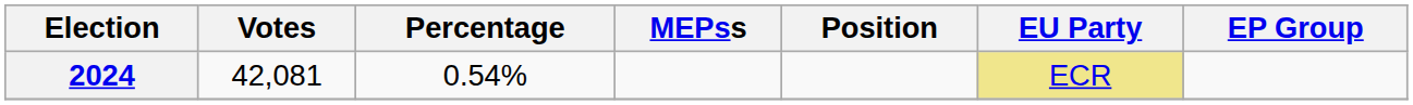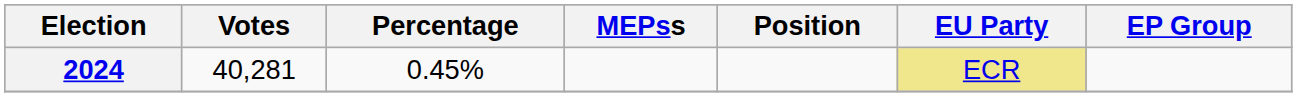 <table class=wikitable style="text-align: right;" width=60%>
 <tr>
 <th>Election</th>
 <th>Votes</th>
 <th>Percentage</th>
 <th><a href='#'>MEPs</a>s</th>
 <th>Position</th>
 <th><a href='#'>EU Party</a></th>
 <th><a href='#'>EP Group</a></th>
 </tr>
 <tr style="text-align:center;">
 <th><a href='#'>2024</a></th>
-<td>42,081</td>
-<td>0.54%</td>
+<td>40,281</td>
+<td>0.45%</td>
 <td></td>
 <td></td>
 <td style="background: khaki;"><a href='#'>ECR</a></td>
 <td></td>
 </tr>
 <tr>
 </tr>
 </table>
